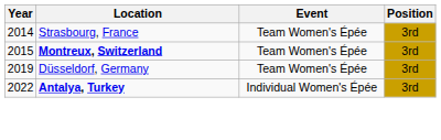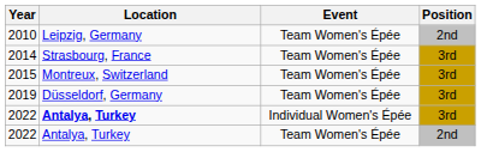 <table class="wikitable" style="text-align:center;">
 <tr>
 <th>Year</th>
 <th style="width:17em">Location</th>
 <th style="width:12em">Event</th>
 <th>Position</th>
+</tr>
+<tr>
+<td>2010</td>
+<td rowspan="1" align="left"> <a href='#'>Leipzig</a>, <a href='#'>Germany</a></td>
+<td>Team Women's Épée</td>
+<td bgcolor="silver">2nd</td>
 </tr>
 <tr>
 <td>2014</td>
 <td rowspan="1" align="left"> <a href='#'>Strasbourg</a>, <a href='#'>France</a></td>
 <td>Team Women's Épée</td>
 <td bgcolor="caramel">3rd</td>
 </tr>
 <tr>
 <td>2015</td>
-<td rowspan="1" align="left"><strong> <a href='#'>Montreux</a>, <a href='#'>Switzerland</a></strong></td>
+<td rowspan="1" align="left"> <a href='#'>Montreux</a>, <a href='#'>Switzerland</a></td>
 <td>Team Women's Épée</td>
 <td bgcolor="caramel">3rd</td>
 </tr>
 <tr>
 <td>2019</td>
 <td rowspan="1" align="left"> <a href='#'>Düsseldorf</a>, <a href='#'>Germany</a></td>
 <td>Team Women's Épée</td>
 <td bgcolor="caramel">3rd</td>
 </tr>
 <tr>
 <td>2022</td>
 <td rowspan="1" align="left"><strong> <a href='#'>Antalya</a>, <a href='#'>Turkey</a></strong></td>
 <td>Individual Women's Épée</td>
 <td bgcolor="caramel">3rd</td>
 </tr>
+<tr>
+<td>2022</td>
+<td rowspan="1" align="left"> <a href='#'>Antalya</a>, <a href='#'>Turkey</a></td>
+<td>Team Women's Épée</td>
+<td bgcolor="silver">2nd</td>
+</tr>
 </table>
